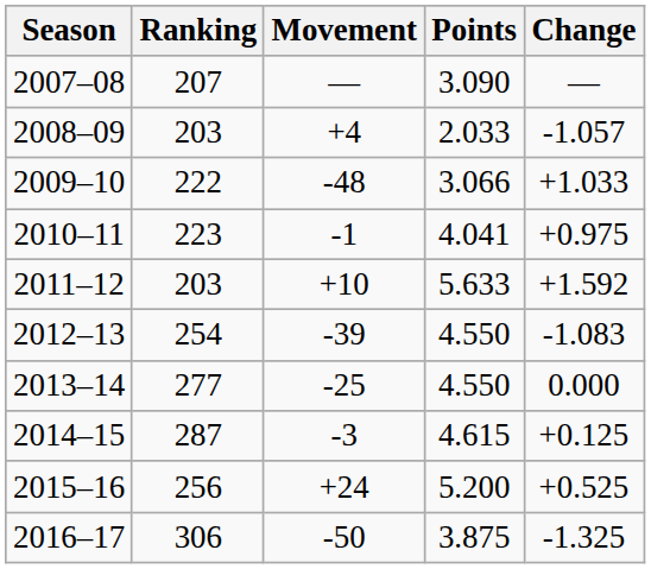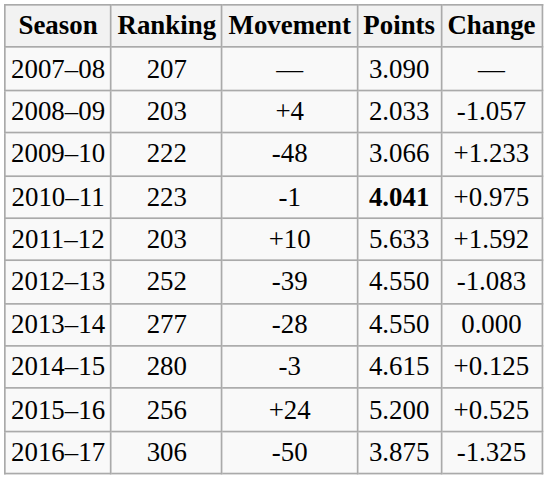 <table class="wikitable plainrowheaders sortable" style="text-align: center;">
 <tr>
 <th>Season</th>
 <th>Ranking</th>
 <th>Movement</th>
 <th>Points</th>
 <th>Change</th>
 </tr>
 <tr>
 <td>2007–08</td>
 <td>207</td>
 <td>—</td>
 <td>3.090</td>
 <td>—</td>
 </tr>
 <tr>
 <td>2008–09</td>
 <td>203</td>
 <td> +4</td>
 <td>2.033</td>
 <td> -1.057</td>
 </tr>
 <tr>
 <td>2009–10</td>
 <td>222</td>
 <td> -48</td>
 <td>3.066</td>
-<td> +1.033</td>
+<td> +1.233</td>
 </tr>
 <tr>
 <td>2010–11</td>
 <td>223</td>
 <td> -1</td>
-<td>4.041</td>
+<td><strong>4.041</strong></td>
 <td> +0.975</td>
 </tr>
 <tr>
 <td>2011–12</td>
 <td>203</td>
 <td> +10</td>
 <td>5.633</td>
 <td> +1.592</td>
 </tr>
 <tr>
 <td>2012–13</td>
-<td>254</td>
+<td>252</td>
 <td> -39</td>
 <td>4.550</td>
 <td> -1.083</td>
 </tr>
 <tr>
 <td>2013–14</td>
 <td>277</td>
-<td> -25</td>
+<td> -28</td>
 <td>4.550</td>
 <td> 0.000</td>
 </tr>
 <tr>
 <td>2014–15</td>
-<td>287</td>
+<td>280</td>
 <td> -3</td>
 <td>4.615</td>
 <td> +0.125</td>
 </tr>
 <tr>
 <td>2015–16</td>
 <td>256</td>
 <td> +24</td>
 <td>5.200</td>
 <td> +0.525</td>
 </tr>
 <tr>
 <td>2016–17</td>
 <td>306</td>
 <td> -50</td>
 <td>3.875</td>
 <td> -1.325</td>
 </tr>
 </table>
